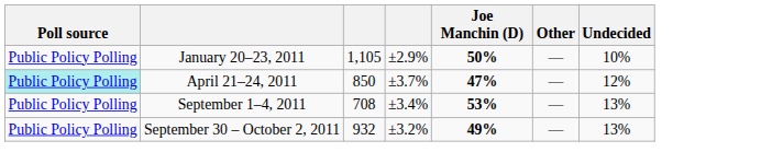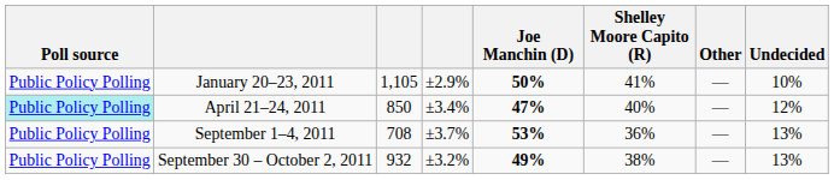 <table class="wikitable" style="text-align:center">
 <tr valign= bottom>
 <th>Poll source</th>
 <th></th>
 <th></th>
 <th></th>
 <th style="width:100px;">Joe<br>Manchin (D)</th>
+<th style="width:100px;">Shelley<br>Moore Capito (R)</th>
 <th>Other</th>
 <th>Undecided</th>
 </tr>
 <tr>
 <td align=left><a href='#'>Public Policy Polling</a></td>
 <td>January 20–23, 2011</td>
 <td>1,105</td>
 <td>±2.9%</td>
 <td><strong>50%</strong></td>
+<td>41%</td>
 <td>—</td>
 <td>10%</td>
 </tr>
 <tr>
 <td align=left style="background: paleturquoise;"><a href='#'>Public Policy Polling</a></td>
 <td>April 21–24, 2011</td>
 <td>850</td>
-<td>±3.7%</td>
+<td>±3.4%</td>
 <td><strong>47%</strong></td>
+<td>40%</td>
 <td>—</td>
 <td>12%</td>
 </tr>
 <tr>
 <td align=left><a href='#'>Public Policy Polling</a></td>
 <td>September 1–4, 2011</td>
 <td>708</td>
-<td>±3.4%</td>
+<td>±3.7%</td>
 <td><strong>53%</strong></td>
+<td>36%</td>
 <td>—</td>
 <td>13%</td>
 </tr>
 <tr>
 <td align=left><a href='#'>Public Policy Polling</a></td>
 <td>September 30 – October 2, 2011</td>
 <td>932</td>
 <td>±3.2%</td>
 <td><strong>49%</strong></td>
+<td>38%</td>
 <td>—</td>
 <td>13%</td>
 </tr>
 </table>
